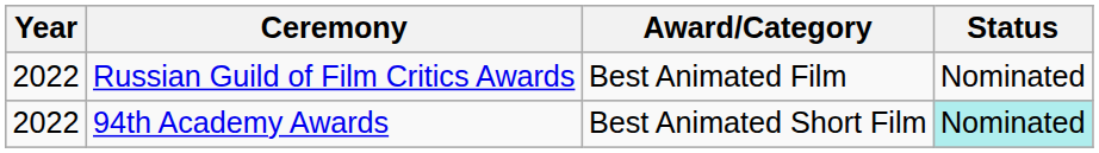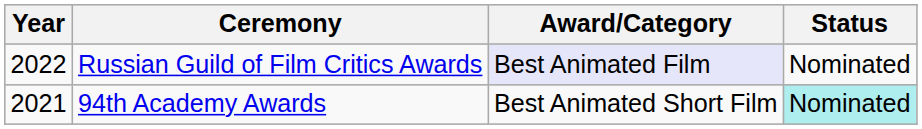 <table class="wikitable sortable">
 <tr>
 <th>Year</th>
 <th>Ceremony</th>
 <th>Award/Category</th>
 <th>Status</th>
 </tr>
 <tr>
 <td>2022</td>
 <td><a href='#'>Russian Guild of Film Critics Awards</a></td>
-<td>Best Animated Film</td>
+<td style="background: lavender;">Best Animated Film</td>
 <td>Nominated </td>
 </tr>
 <tr>
-<td>2022</td>
+<td>2021</td>
 <td><a href='#'>94th Academy Awards</a></td>
 <td>Best Animated Short Film</td>
 <td style="background: paleturquoise;">Nominated </td>
 </tr>
 </table>
